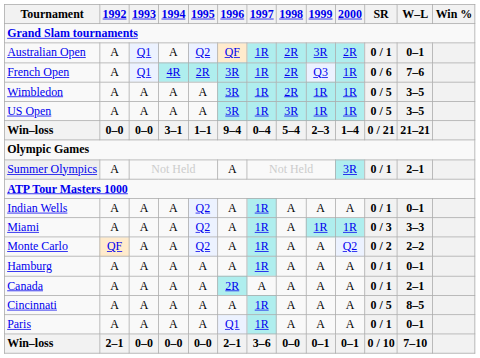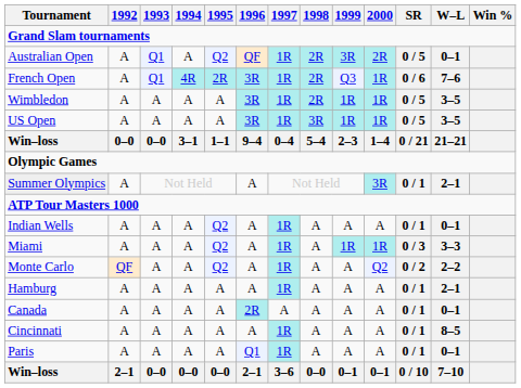 <table class=wikitable style=text-align:center;font-size:97%>
 <tr>
 <th>Tournament</th>
 <th><a href='#'>1992</a></th>
 <th><a href='#'>1993</a></th>
 <th><a href='#'>1994</a></th>
 <th><a href='#'>1995</a></th>
 <th><a href='#'>1996</a></th>
 <th><a href='#'>1997</a></th>
 <th><a href='#'>1998</a></th>
 <th><a href='#'>1999</a></th>
 <th><a href='#'>2000</a></th>
 <th>SR</th>
 <th>W–L</th>
 <th>Win %</th>
 </tr>
 <tr>
 <td colspan=23 align=left><strong><a href='#'>Grand Slam tournaments</a></strong></td>
 </tr>
 <tr>
 <td align=left><a href='#'>Australian Open</a></td>
 <td>A</td>
 <td bgcolor=ecf2ff><a href='#'>Q1</a></td>
 <td>A</td>
 <td bgcolor=ecf2ff><a href='#'>Q2</a></td>
 <td bgcolor=ffebcd><a href='#'>QF</a></td>
 <td bgcolor=afeeee><a href='#'>1R</a></td>
 <td bgcolor=afeeee><a href='#'>2R</a></td>
 <td bgcolor=afeeee><a href='#'>3R</a></td>
 <td bgcolor=afeeee><a href='#'>2R</a></td>
-<th>0 / 1</th>
+<th>0 / 5</th>
 <th>0–1</th>
 <th></th>
 </tr>
 <tr>
 <td align=left><a href='#'>French Open</a></td>
 <td>A</td>
 <td bgcolor=ecf2ff><a href='#'>Q1</a></td>
 <td bgcolor=afeeee><a href='#'>4R</a></td>
 <td bgcolor=afeeee><a href='#'>2R</a></td>
 <td bgcolor=afeeee><a href='#'>3R</a></td>
 <td bgcolor=afeeee><a href='#'>1R</a></td>
 <td bgcolor=afeeee><a href='#'>2R</a></td>
 <td bgcolor=ecf2ff><a href='#'>Q3</a></td>
 <td bgcolor=afeeee><a href='#'>1R</a></td>
 <th>0 / 6</th>
 <th>7–6</th>
 <th></th>
 </tr>
 <tr>
 <td align=left><a href='#'>Wimbledon</a></td>
 <td>A</td>
 <td>A</td>
 <td>A</td>
 <td>A</td>
 <td bgcolor=afeeee><a href='#'>3R</a></td>
 <td bgcolor=afeeee><a href='#'>1R</a></td>
 <td bgcolor=afeeee><a href='#'>2R</a></td>
 <td bgcolor=afeeee><a href='#'>1R</a></td>
 <td bgcolor=afeeee><a href='#'>1R</a></td>
 <th>0 / 5</th>
 <th>3–5</th>
 <th></th>
 </tr>
 <tr>
 <td align=left><a href='#'>US Open</a></td>
 <td>A</td>
 <td>A</td>
 <td>A</td>
 <td>A</td>
 <td bgcolor=afeeee><a href='#'>3R</a></td>
 <td bgcolor=afeeee><a href='#'>1R</a></td>
 <td bgcolor=afeeee><a href='#'>3R</a></td>
 <td bgcolor=afeeee><a href='#'>1R</a></td>
 <td bgcolor=afeeee><a href='#'>1R</a></td>
 <th>0 / 5</th>
 <th>3–5</th>
 <th></th>
 </tr>
 <tr>
 <th style=text-align:left>Win–loss</th>
 <th>0–0</th>
 <th>0–0</th>
 <th>3–1</th>
 <th>1–1</th>
 <th>9–4</th>
 <th>0–4</th>
 <th>5–4</th>
 <th>2–3</th>
 <th>1–4</th>
 <th>0 / 21</th>
 <th>21–21</th>
 <th></th>
 </tr>
 <tr>
 <td colspan=22 align=left><strong>Olympic Games</strong></td>
 </tr>
 <tr>
 <td style=background:#EFEFEF align=left><a href='#'>Summer Olympics</a></td>
 <td>A</td>
 <td colspan=3 style=color:#cccccc>Not Held</td>
 <td>A</td>
 <td colspan=3 style=color:#cccccc>Not Held</td>
 <td style=background:#afeeee><a href='#'>3R</a></td>
 <th>0 / 1</th>
 <th>2–1</th>
 <th></th>
 </tr>
 <tr>
 <td colspan=25 style=text-align:left><strong><a href='#'>ATP Tour Masters 1000</a></strong></td>
 </tr>
 <tr>
 <td align=left><a href='#'>Indian Wells</a></td>
 <td>A</td>
 <td>A</td>
 <td>A</td>
 <td bgcolor=ecf2ff><a href='#'>Q2</a></td>
 <td>A</td>
 <td bgcolor=afeeee><a href='#'>1R</a></td>
 <td>A</td>
 <td>A</td>
 <td>A</td>
 <th>0 / 1</th>
 <th>0–1</th>
 <th></th>
 </tr>
 <tr>
 <td align=left><a href='#'>Miami</a></td>
 <td>A</td>
 <td>A</td>
 <td>A</td>
 <td bgcolor=ecf2ff><a href='#'>Q2</a></td>
 <td>A</td>
 <td bgcolor=afeeee><a href='#'>1R</a></td>
 <td>A</td>
 <td bgcolor=afeeee><a href='#'>1R</a></td>
 <td bgcolor=afeeee><a href='#'>1R</a></td>
 <th>0 / 3</th>
 <th>3–3</th>
 <th></th>
 </tr>
 <tr>
 <td align=left><a href='#'>Monte Carlo</a></td>
 <td bgcolor=ffebcd><a href='#'>QF</a></td>
 <td>A</td>
 <td>A</td>
 <td bgcolor=ecf2ff><a href='#'>Q2</a></td>
 <td>A</td>
 <td bgcolor=afeeee><a href='#'>1R</a></td>
 <td>A</td>
 <td>A</td>
 <td bgcolor=ecf2ff><a href='#'>Q2</a></td>
 <th>0 / 2</th>
 <th>2–2</th>
 <th></th>
 </tr>
 <tr>
 <td align=left><a href='#'>Hamburg</a></td>
 <td>A</td>
 <td>A</td>
 <td>A</td>
 <td>A</td>
 <td>A</td>
 <td bgcolor=afeeee><a href='#'>1R</a></td>
 <td>A</td>
 <td>A</td>
 <td>A</td>
 <th>0 / 1</th>
-<th>0–1</th>
+<th>2–1</th>
 <th></th>
 </tr>
 <tr>
 <td align=left><a href='#'>Canada</a></td>
 <td>A</td>
 <td>A</td>
 <td>A</td>
 <td>A</td>
 <td bgcolor=afeeee><a href='#'>2R</a></td>
 <td>A</td>
 <td>A</td>
 <td>A</td>
 <td>A</td>
 <th>0 / 1</th>
-<th>2–1</th>
+<th>0–1</th>
 <th></th>
 </tr>
 <tr>
 <td align=left><a href='#'>Cincinnati</a></td>
 <td>A</td>
 <td>A</td>
 <td>A</td>
 <td>A</td>
 <td>A</td>
 <td bgcolor=afeeee><a href='#'>1R</a></td>
 <td>A</td>
 <td>A</td>
 <td>A</td>
-<th>0 / 5</th>
+<th>0 / 1</th>
 <th>8–5</th>
 <th></th>
 </tr>
 <tr>
 <td align=left><a href='#'>Paris</a></td>
 <td>A</td>
 <td>A</td>
 <td>A</td>
 <td>A</td>
 <td bgcolor=ecf2ff><a href='#'>Q1</a></td>
 <td bgcolor=afeeee><a href='#'>1R</a></td>
 <td>A</td>
 <td>A</td>
 <td>A</td>
 <th>0 / 1</th>
 <th>0–1</th>
 <th></th>
 </tr>
 <tr>
 <th style=text-align:left>Win–loss</th>
 <th>2–1</th>
 <th>0–0</th>
 <th>0–0</th>
 <th>0–0</th>
 <th>2–1</th>
 <th>3–6</th>
 <th>0–0</th>
 <th>0–1</th>
 <th>0–1</th>
 <th>0 / 10</th>
 <th>7–10</th>
 <th></th>
 </tr>
 </table>
